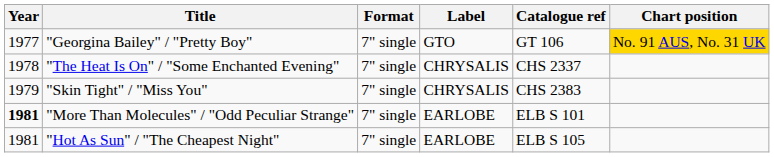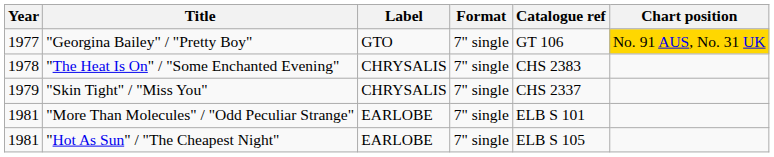 <table class="wikitable">
 <tr>
 <th>Year</th>
 <th>Title</th>
+<th>Label</th>
 <th>Format</th>
-<th>Label</th>
 <th>Catalogue ref</th>
 <th>Chart position</th>
 </tr>
 <tr>
 <td>1977</td>
 <td>"Georgina Bailey" / "Pretty Boy"</td>
+<td>GTO</td>
 <td>7" single</td>
-<td>GTO</td>
 <td>GT 106</td>
 <td style="background: gold;">No. 91 <a href='#'>AUS</a>, No. 31 <a href='#'>UK</a></td>
 </tr>
 <tr>
 <td>1978</td>
 <td>"<a href='#'>The Heat Is On</a>" / "Some Enchanted Evening"</td>
+<td>CHRYSALIS</td>
 <td>7" single</td>
-<td>CHRYSALIS</td>
-<td>CHS 2337</td>
+<td>CHS 2383</td>
 <td></td>
 </tr>
 <tr>
 <td>1979</td>
 <td>"Skin Tight" / "Miss You"</td>
+<td>CHRYSALIS</td>
 <td>7" single</td>
-<td>CHRYSALIS</td>
-<td>CHS 2383</td>
+<td>CHS 2337</td>
 <td></td>
 </tr>
 <tr>
-<td><strong>1981</strong></td>
+<td>1981</td>
 <td>"More Than Molecules" / "Odd Peculiar Strange"</td>
+<td>EARLOBE</td>
 <td>7" single</td>
-<td>EARLOBE</td>
 <td>ELB S 101</td>
 <td></td>
 </tr>
 <tr>
 <td>1981</td>
 <td>"<a href='#'>Hot As Sun</a>" / "The Cheapest Night"</td>
+<td>EARLOBE</td>
 <td>7" single</td>
-<td>EARLOBE</td>
 <td>ELB S 105</td>
 <td></td>
 </tr>
 </table>
